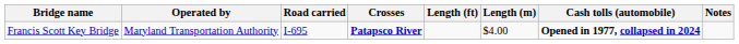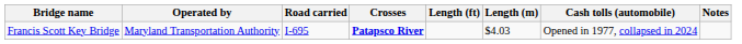 <table class="wikitable">
 <tr>
 <th scope="col">Bridge name</th>
 <th scope="col">Operated by</th>
 <th scope="col">Road carried</th>
 <th scope="col">Crosses</th>
 <th scope="col">Length (ft)</th>
 <th scope="col">Length (m)</th>
 <th scope="col">Cash tolls (automobile)</th>
 <th scope="col">Notes</th>
 </tr>
 <tr>
 <td><a href='#'>Francis Scott Key Bridge</a></td>
 <td><a href='#'>Maryland Transportation Authority</a></td>
 <td><a href='#'>I-695</a></td>
 <td><strong><a href='#'>Patapsco River</a></strong></td>
 <td></td>
-<td>$4.00</td>
-<td><strong>Opened in 1977, <a href='#'>collapsed in 2024</a></strong></td>
+<td>$4.03</td>
+<td>Opened in 1977, <a href='#'>collapsed in 2024</a></td>
 </tr>
 </table>
